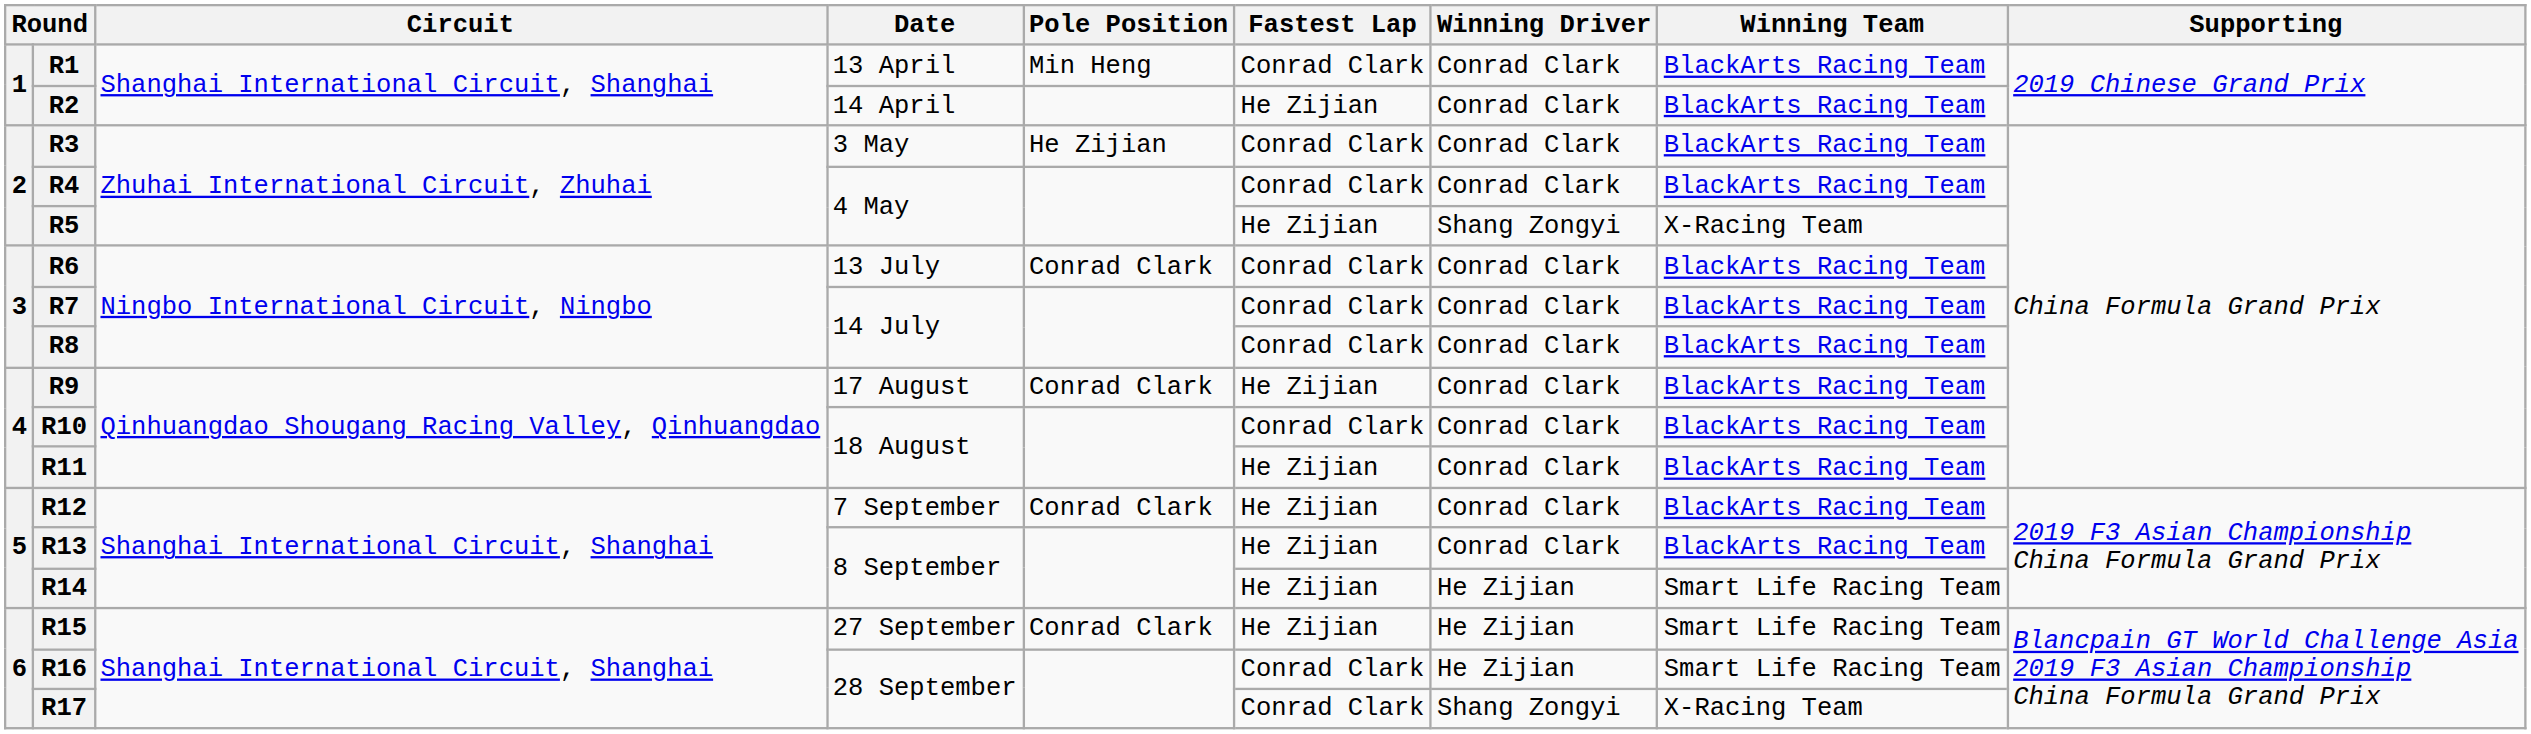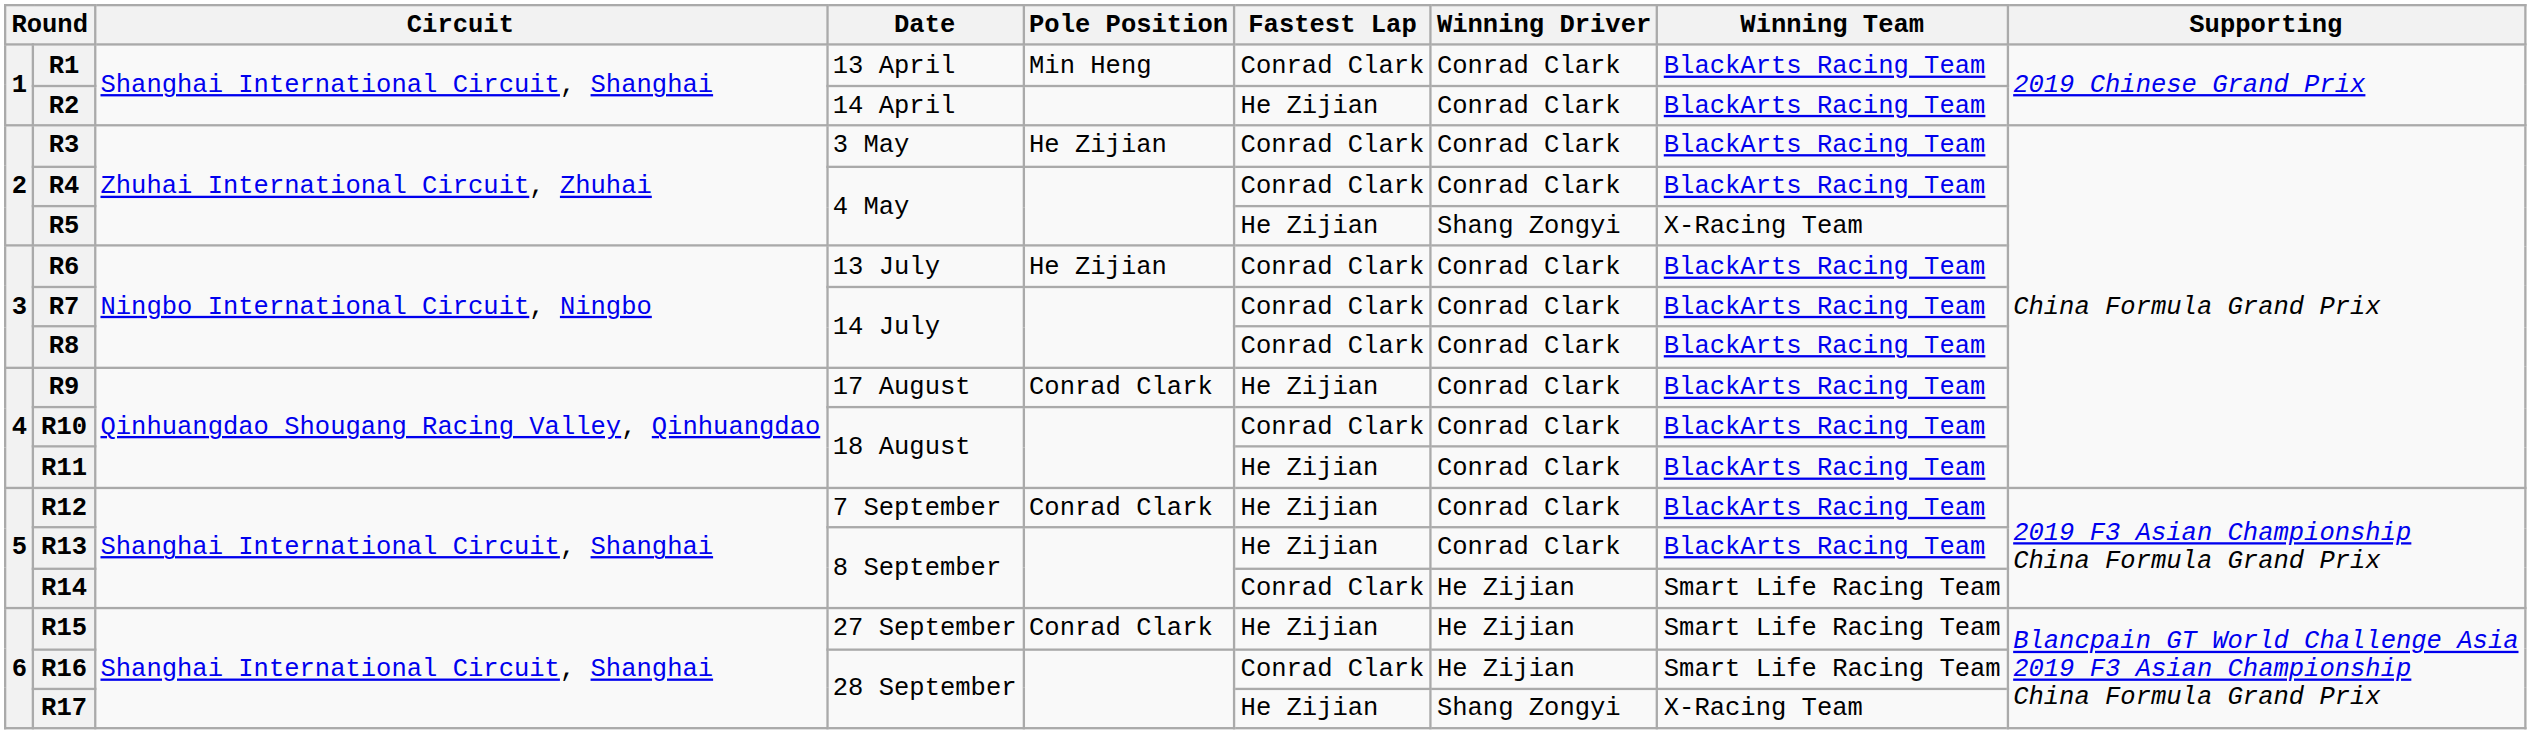 <table class="wikitable" style="font-size: 85%">
 <tr>
 <th colspan=2>Round</th>
 <th>Circuit</th>
 <th>Date</th>
 <th>Pole Position</th>
 <th>Fastest Lap</th>
 <th>Winning Driver</th>
 <th>Winning Team</th>
 <th>Supporting</th>
 </tr>
 <tr>
 <th rowspan=2>1</th>
 <th>R1</th>
 <td rowspan=2><a href='#'>Shanghai International Circuit</a>, <a href='#'>Shanghai</a></td>
 <td>13 April</td>
 <td> Min Heng</td>
 <td nowrap> Conrad Clark</td>
 <td nowrap> Conrad Clark</td>
 <td> <a href='#'>BlackArts Racing Team</a></td>
 <td rowspan=2><em><a href='#'>2019 Chinese Grand Prix</a></em></td>
 </tr>
 <tr>
 <th>R2</th>
 <td>14 April</td>
 <td></td>
 <td> He Zijian</td>
 <td> Conrad Clark</td>
 <td> <a href='#'>BlackArts Racing Team</a></td>
 </tr>
 <tr>
 <th rowspan=3>2</th>
 <th>R3</th>
 <td rowspan=3><a href='#'>Zhuhai International Circuit</a>, <a href='#'>Zhuhai</a></td>
 <td>3 May</td>
 <td> He Zijian</td>
 <td> Conrad Clark</td>
 <td> Conrad Clark</td>
 <td> <a href='#'>BlackArts Racing Team</a></td>
 <td rowspan=9><em>China Formula Grand Prix</em></td>
 </tr>
 <tr>
 <th>R4</th>
 <td rowspan=2>4 May</td>
 <td rowspan=2></td>
 <td> Conrad Clark</td>
 <td> Conrad Clark</td>
 <td nowrap> <a href='#'>BlackArts Racing Team</a></td>
 </tr>
 <tr>
 <th>R5</th>
 <td> He Zijian</td>
 <td> Shang Zongyi</td>
 <td> X-Racing Team</td>
 </tr>
 <tr>
 <th rowspan=3>3</th>
 <th>R6</th>
 <td rowspan=3><a href='#'>Ningbo International Circuit</a>, <a href='#'>Ningbo</a></td>
 <td>13 July</td>
-<td> Conrad Clark</td>
+<td> He Zijian</td>
 <td> Conrad Clark</td>
 <td> Conrad Clark</td>
 <td> <a href='#'>BlackArts Racing Team</a></td>
 </tr>
 <tr>
 <th>R7</th>
 <td rowspan=2>14 July</td>
 <td rowspan=2></td>
 <td> Conrad Clark</td>
 <td> Conrad Clark</td>
 <td> <a href='#'>BlackArts Racing Team</a></td>
 </tr>
 <tr>
 <th>R8</th>
 <td> Conrad Clark</td>
 <td> Conrad Clark</td>
 <td> <a href='#'>BlackArts Racing Team</a></td>
 </tr>
 <tr>
 <th rowspan=3>4</th>
 <th>R9</th>
 <td rowspan=3 nowrap><a href='#'>Qinhuangdao Shougang Racing Valley</a>, <a href='#'>Qinhuangdao</a></td>
 <td>17 August</td>
 <td nowrap> Conrad Clark</td>
 <td> He Zijian</td>
 <td> Conrad Clark</td>
 <td> <a href='#'>BlackArts Racing Team</a></td>
 </tr>
 <tr>
 <th>R10</th>
 <td rowspan=2>18 August</td>
 <td rowspan=2></td>
 <td> Conrad Clark</td>
 <td> Conrad Clark</td>
 <td> <a href='#'>BlackArts Racing Team</a></td>
 </tr>
 <tr>
 <th>R11</th>
 <td> He Zijian</td>
 <td> Conrad Clark</td>
 <td> <a href='#'>BlackArts Racing Team</a></td>
 </tr>
 <tr>
 <th rowspan=3>5</th>
 <th>R12</th>
 <td rowspan=3><a href='#'>Shanghai International Circuit</a>, <a href='#'>Shanghai</a></td>
 <td>7 September</td>
 <td nowrap> Conrad Clark</td>
 <td> He Zijian</td>
 <td> Conrad Clark</td>
 <td> <a href='#'>BlackArts Racing Team</a></td>
 <td rowspan=3><em><a href='#'>2019 F3 Asian Championship</a></em><br><em>China Formula Grand Prix</em></td>
 </tr>
 <tr>
 <th>R13</th>
 <td rowspan=2>8 September</td>
 <td rowspan=2></td>
 <td> He Zijian</td>
 <td> Conrad Clark</td>
 <td> <a href='#'>BlackArts Racing Team</a></td>
 </tr>
 <tr>
 <th>R14</th>
-<td> He Zijian</td>
+<td> Conrad Clark</td>
 <td> He Zijian</td>
 <td nowrap> Smart Life Racing Team</td>
 </tr>
 <tr>
 <th rowspan=3>6</th>
 <th>R15</th>
 <td rowspan=3><a href='#'>Shanghai International Circuit</a>, <a href='#'>Shanghai</a></td>
 <td nowrap>27 September</td>
 <td> Conrad Clark</td>
 <td> He Zijian</td>
 <td> He Zijian</td>
 <td> Smart Life Racing Team</td>
 <td rowspan=3 nowrap><em><a href='#'>Blancpain GT World Challenge Asia</a></em><br><em><a href='#'>2019 F3 Asian Championship</a></em><br><em>China Formula Grand Prix</em></td>
 </tr>
 <tr>
 <th>R16</th>
 <td rowspan=2>28 September</td>
 <td rowspan=2></td>
 <td> Conrad Clark</td>
 <td> He Zijian</td>
 <td> Smart Life Racing Team</td>
 </tr>
 <tr>
 <th>R17</th>
-<td> Conrad Clark</td>
+<td> He Zijian</td>
 <td nowrap> Shang Zongyi</td>
 <td> X-Racing Team</td>
 </tr>
 </table>
